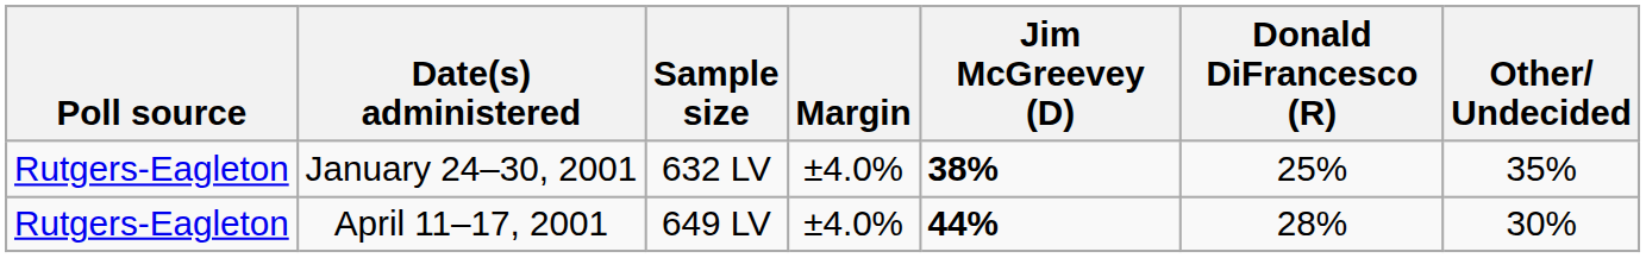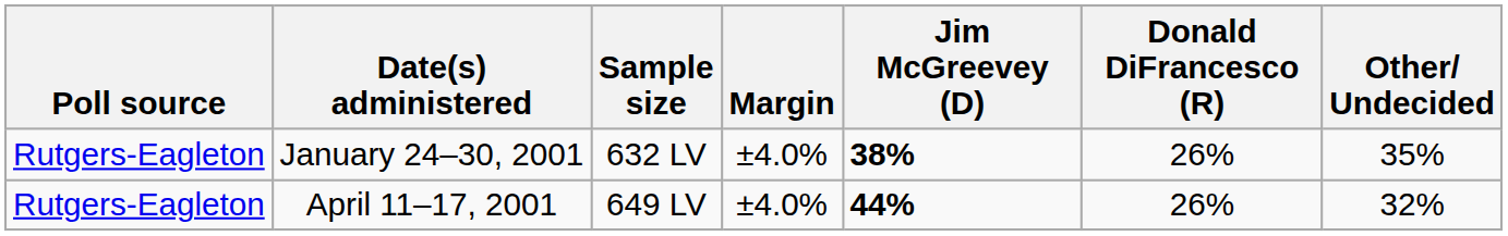 <table class="wikitable" style="font-size:90%">
 <tr valign=bottom>
 <th>Poll source</th>
 <th>Date(s)<br>administered</th>
 <th>Sample<br>size</th>
 <th>Margin<br></th>
 <th style="width:100px;">Jim<br>McGreevey (D)</th>
 <th style="width:100px;">Donald<br>DiFrancesco (R)</th>
 <th>Other/<br>Undecided</th>
 </tr>
 <tr>
 <td><a href='#'>Rutgers-Eagleton</a></td>
 <td align=center>January 24–30, 2001</td>
 <td align=center>632 LV</td>
 <td align=center>±4.0%</td>
 <td><strong>38%</strong></td>
-<td align=center>25%</td>
+<td align=center>26%</td>
 <td align=center>35%</td>
 </tr>
 <tr>
 <td><a href='#'>Rutgers-Eagleton</a></td>
 <td align=center>April 11–17, 2001</td>
 <td align=center>649 LV</td>
 <td align=center>±4.0%</td>
 <td><strong>44%</strong></td>
-<td align=center>28%</td>
-<td align=center>30%</td>
+<td align=center>26%</td>
+<td align=center>32%</td>
 </tr>
 </table>
